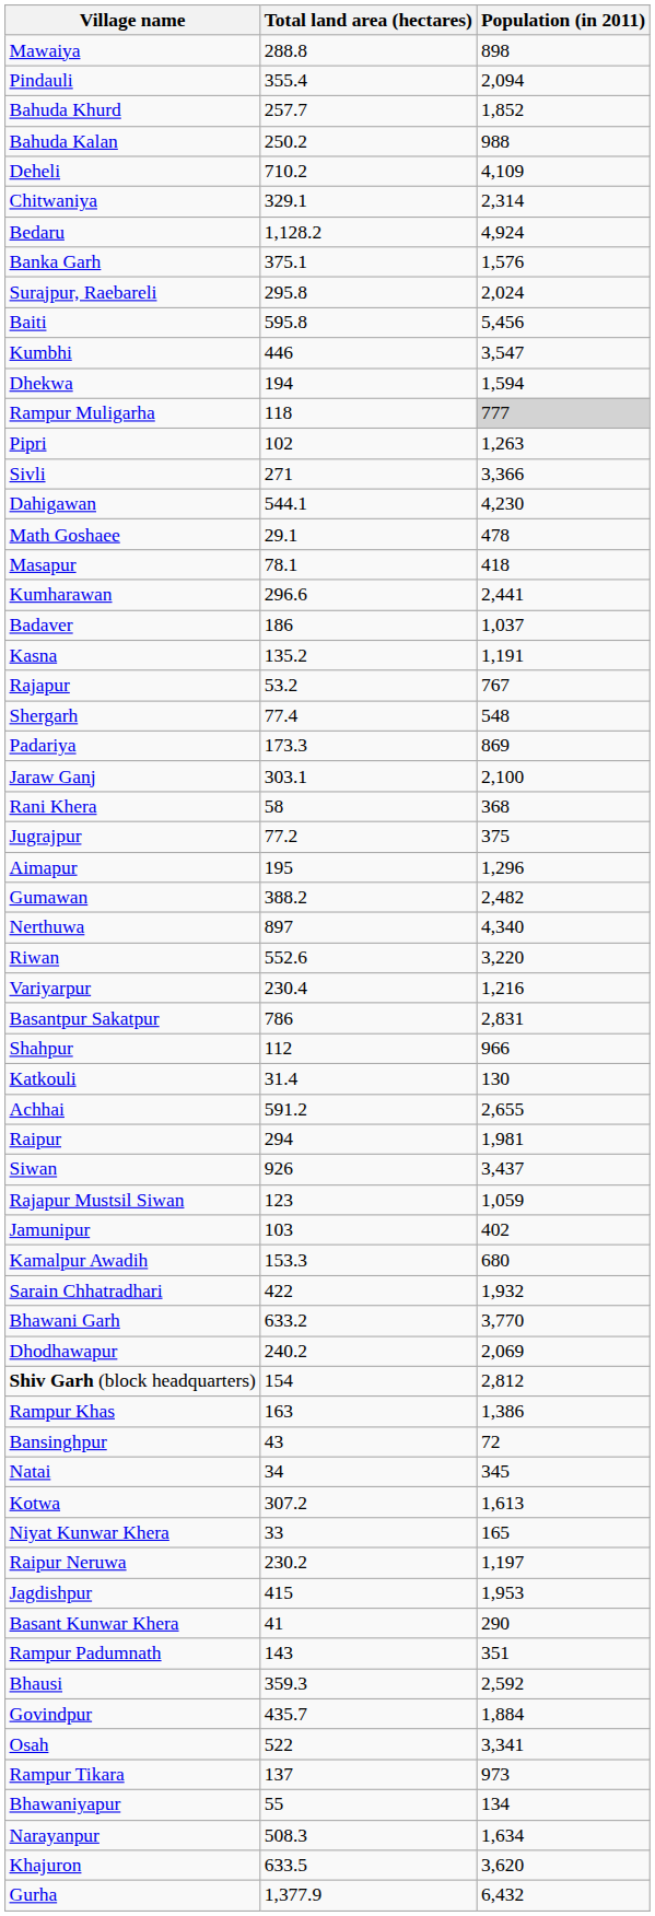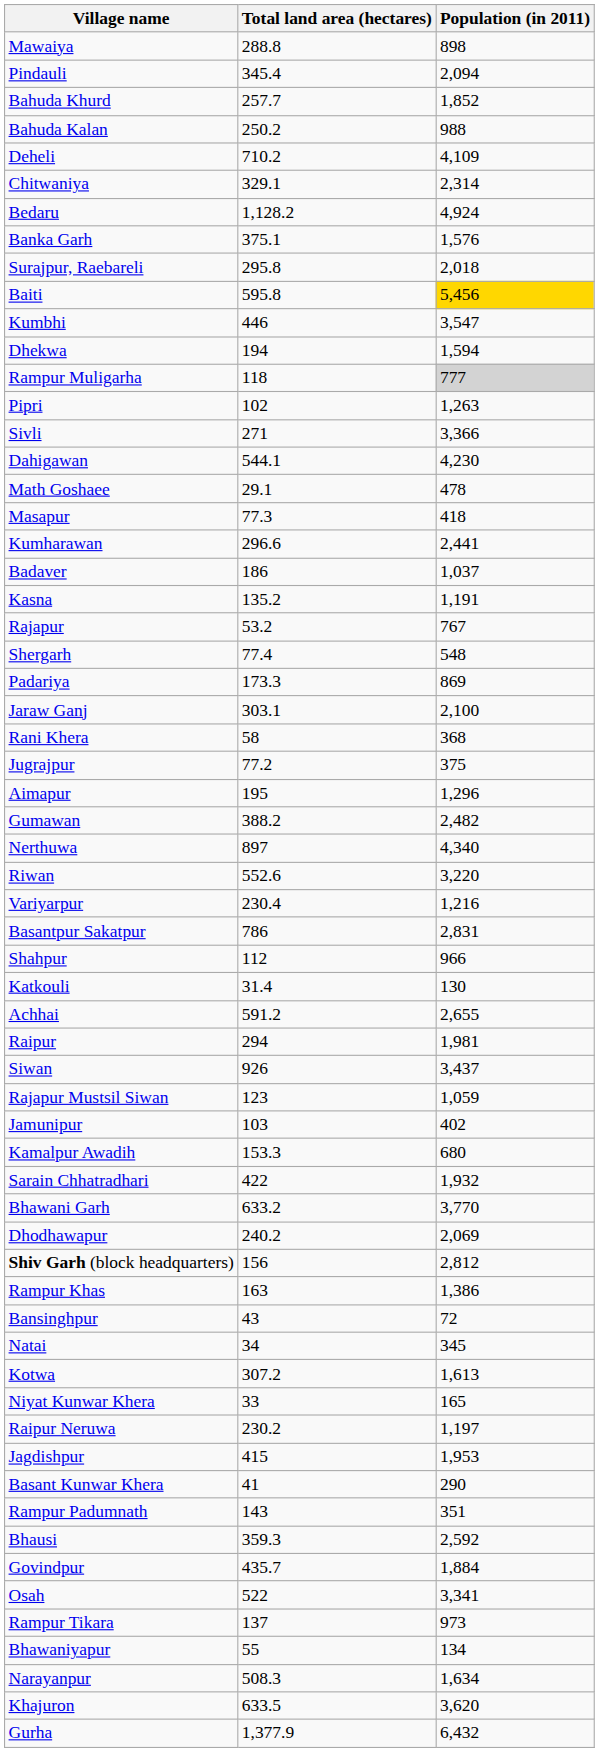 <table class="wikitable sortable">
 <tr>
 <th>Village name</th>
 <th>Total land area (hectares)</th>
 <th>Population (in 2011)</th>
 </tr>
 <tr>
 <td><a href='#'>Mawaiya</a></td>
 <td>288.8</td>
 <td>898</td>
 </tr>
 <tr>
 <td><a href='#'>Pindauli</a></td>
-<td>355.4</td>
+<td>345.4</td>
 <td>2,094</td>
 </tr>
 <tr>
 <td><a href='#'>Bahuda Khurd</a></td>
 <td>257.7</td>
 <td>1,852</td>
 </tr>
 <tr>
 <td><a href='#'>Bahuda Kalan</a></td>
 <td>250.2</td>
 <td>988</td>
 </tr>
 <tr>
 <td><a href='#'>Deheli</a></td>
 <td>710.2</td>
 <td>4,109</td>
 </tr>
 <tr>
 <td><a href='#'>Chitwaniya</a></td>
 <td>329.1</td>
 <td>2,314</td>
 </tr>
 <tr>
 <td><a href='#'>Bedaru</a></td>
 <td>1,128.2</td>
 <td>4,924</td>
 </tr>
 <tr>
 <td><a href='#'>Banka Garh</a></td>
 <td>375.1</td>
 <td>1,576</td>
 </tr>
 <tr>
 <td><a href='#'>Surajpur, Raebareli</a></td>
 <td>295.8</td>
-<td>2,024</td>
+<td>2,018</td>
 </tr>
 <tr>
 <td><a href='#'>Baiti</a></td>
 <td>595.8</td>
-<td>5,456</td>
+<td style="background: gold;">5,456</td>
 </tr>
 <tr>
 <td><a href='#'>Kumbhi</a></td>
 <td>446</td>
 <td>3,547</td>
 </tr>
 <tr>
 <td><a href='#'>Dhekwa</a></td>
 <td>194</td>
 <td>1,594</td>
 </tr>
 <tr>
 <td><a href='#'>Rampur Muligarha</a></td>
 <td>118</td>
 <td style="background: lightgrey;">777</td>
 </tr>
 <tr>
 <td><a href='#'>Pipri</a></td>
 <td>102</td>
 <td>1,263</td>
 </tr>
 <tr>
 <td><a href='#'>Sivli</a></td>
 <td>271</td>
 <td>3,366</td>
 </tr>
 <tr>
 <td><a href='#'>Dahigawan</a></td>
 <td>544.1</td>
 <td>4,230</td>
 </tr>
 <tr>
 <td><a href='#'>Math Goshaee</a></td>
 <td>29.1</td>
 <td>478</td>
 </tr>
 <tr>
 <td><a href='#'>Masapur</a></td>
-<td>78.1</td>
+<td>77.3</td>
 <td>418</td>
 </tr>
 <tr>
 <td><a href='#'>Kumharawan</a></td>
 <td>296.6</td>
 <td>2,441</td>
 </tr>
 <tr>
 <td><a href='#'>Badaver</a></td>
 <td>186</td>
 <td>1,037</td>
 </tr>
 <tr>
 <td><a href='#'>Kasna</a></td>
 <td>135.2</td>
 <td>1,191</td>
 </tr>
 <tr>
 <td><a href='#'>Rajapur</a></td>
 <td>53.2</td>
 <td>767</td>
 </tr>
 <tr>
 <td><a href='#'>Shergarh</a></td>
 <td>77.4</td>
 <td>548</td>
 </tr>
 <tr>
 <td><a href='#'>Padariya</a></td>
 <td>173.3</td>
 <td>869</td>
 </tr>
 <tr>
 <td><a href='#'>Jaraw Ganj</a></td>
 <td>303.1</td>
 <td>2,100</td>
 </tr>
 <tr>
 <td><a href='#'>Rani Khera</a></td>
 <td>58</td>
 <td>368</td>
 </tr>
 <tr>
 <td><a href='#'>Jugrajpur</a></td>
 <td>77.2</td>
 <td>375</td>
 </tr>
 <tr>
 <td><a href='#'>Aimapur</a></td>
 <td>195</td>
 <td>1,296</td>
 </tr>
 <tr>
 <td><a href='#'>Gumawan</a></td>
 <td>388.2</td>
 <td>2,482</td>
 </tr>
 <tr>
 <td><a href='#'>Nerthuwa</a></td>
 <td>897</td>
 <td>4,340</td>
 </tr>
 <tr>
 <td><a href='#'>Riwan</a></td>
 <td>552.6</td>
 <td>3,220</td>
 </tr>
 <tr>
 <td><a href='#'>Variyarpur</a></td>
 <td>230.4</td>
 <td>1,216</td>
 </tr>
 <tr>
 <td><a href='#'>Basantpur Sakatpur</a></td>
 <td>786</td>
 <td>2,831</td>
 </tr>
 <tr>
 <td><a href='#'>Shahpur</a></td>
 <td>112</td>
 <td>966</td>
 </tr>
 <tr>
 <td><a href='#'>Katkouli</a></td>
 <td>31.4</td>
 <td>130</td>
 </tr>
 <tr>
 <td><a href='#'>Achhai</a></td>
 <td>591.2</td>
 <td>2,655</td>
 </tr>
 <tr>
 <td><a href='#'>Raipur</a></td>
 <td>294</td>
 <td>1,981</td>
 </tr>
 <tr>
 <td><a href='#'>Siwan</a></td>
 <td>926</td>
 <td>3,437</td>
 </tr>
 <tr>
 <td><a href='#'>Rajapur Mustsil Siwan</a></td>
 <td>123</td>
 <td>1,059</td>
 </tr>
 <tr>
 <td><a href='#'>Jamunipur</a></td>
 <td>103</td>
 <td>402</td>
 </tr>
 <tr>
 <td><a href='#'>Kamalpur Awadih</a></td>
 <td>153.3</td>
 <td>680</td>
 </tr>
 <tr>
 <td><a href='#'>Sarain Chhatradhari</a></td>
 <td>422</td>
 <td>1,932</td>
 </tr>
 <tr>
 <td><a href='#'>Bhawani Garh</a></td>
 <td>633.2</td>
 <td>3,770</td>
 </tr>
 <tr>
 <td><a href='#'>Dhodhawapur</a></td>
 <td>240.2</td>
 <td>2,069</td>
 </tr>
 <tr>
 <td><strong>Shiv Garh</strong> (block headquarters)</td>
-<td>154</td>
+<td>156</td>
 <td>2,812</td>
 </tr>
 <tr>
 <td><a href='#'>Rampur Khas</a></td>
 <td>163</td>
 <td>1,386</td>
 </tr>
 <tr>
 <td><a href='#'>Bansinghpur</a></td>
 <td>43</td>
 <td>72</td>
 </tr>
 <tr>
 <td><a href='#'>Natai</a></td>
 <td>34</td>
 <td>345</td>
 </tr>
 <tr>
 <td><a href='#'>Kotwa</a></td>
 <td>307.2</td>
 <td>1,613</td>
 </tr>
 <tr>
 <td><a href='#'>Niyat Kunwar Khera</a></td>
 <td>33</td>
 <td>165</td>
 </tr>
 <tr>
 <td><a href='#'>Raipur Neruwa</a></td>
 <td>230.2</td>
 <td>1,197</td>
 </tr>
 <tr>
 <td><a href='#'>Jagdishpur</a></td>
 <td>415</td>
 <td>1,953</td>
 </tr>
 <tr>
 <td><a href='#'>Basant Kunwar Khera</a></td>
 <td>41</td>
 <td>290</td>
 </tr>
 <tr>
 <td><a href='#'>Rampur Padumnath</a></td>
 <td>143</td>
 <td>351</td>
 </tr>
 <tr>
 <td><a href='#'>Bhausi</a></td>
 <td>359.3</td>
 <td>2,592</td>
 </tr>
 <tr>
 <td><a href='#'>Govindpur</a></td>
 <td>435.7</td>
 <td>1,884</td>
 </tr>
 <tr>
 <td><a href='#'>Osah</a></td>
 <td>522</td>
 <td>3,341</td>
 </tr>
 <tr>
 <td><a href='#'>Rampur Tikara</a></td>
 <td>137</td>
 <td>973</td>
 </tr>
 <tr>
 <td><a href='#'>Bhawaniyapur</a></td>
 <td>55</td>
 <td>134</td>
 </tr>
 <tr>
 <td><a href='#'>Narayanpur</a></td>
 <td>508.3</td>
 <td>1,634</td>
 </tr>
 <tr>
 <td><a href='#'>Khajuron</a></td>
 <td>633.5</td>
 <td>3,620</td>
 </tr>
 <tr>
 <td><a href='#'>Gurha</a></td>
 <td>1,377.9</td>
 <td>6,432</td>
 </tr>
 </table>
